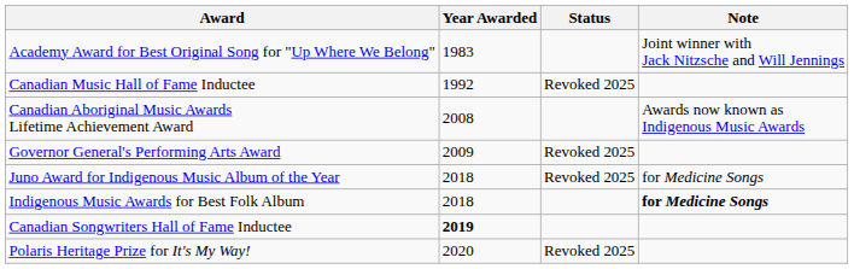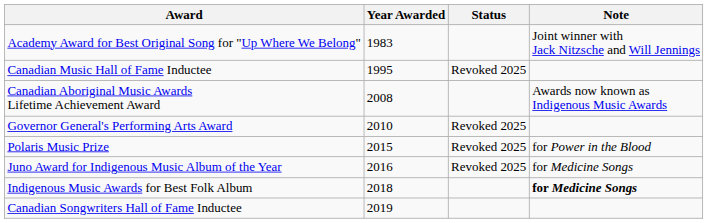 <table class="wikitable sortable">
 <tr>
 <th>Award</th>
 <th>Year Awarded</th>
 <th>Status</th>
 <th>Note</th>
 </tr>
 <tr>
 <td><a href='#'>Academy Award for Best Original Song</a> for "<a href='#'>Up Where We Belong</a>"</td>
 <td>1983</td>
 <td></td>
 <td>Joint winner with<br><a href='#'>Jack Nitzsche</a> and <a href='#'>Will Jennings</a></td>
 </tr>
 <tr>
 <td><a href='#'>Canadian Music Hall of Fame</a> Inductee</td>
-<td>1992</td>
+<td>1995</td>
 <td>Revoked 2025</td>
 <td></td>
 </tr>
 <tr>
 <td><a href='#'>Canadian Aboriginal Music Awards</a><br>Lifetime Achievement Award</td>
 <td>2008</td>
 <td></td>
 <td>Awards now known as<br><a href='#'>Indigenous Music Awards</a></td>
 </tr>
 <tr>
 <td><a href='#'>Governor General's Performing Arts Award</a></td>
-<td>2009</td>
+<td>2010</td>
 <td>Revoked 2025</td>
 <td></td>
 </tr>
 <tr>
+<td><a href='#'>Polaris Music Prize</a></td>
+<td>2015</td>
+<td>Revoked 2025</td>
+<td>for <em>Power in the Blood</em></td>
+</tr>
+<tr>
 <td><a href='#'>Juno Award for Indigenous Music Album of the Year</a></td>
-<td>2018</td>
+<td>2016</td>
 <td>Revoked 2025</td>
 <td>for <em>Medicine Songs</em></td>
 </tr>
 <tr>
 <td><a href='#'>Indigenous Music Awards</a> for Best Folk Album</td>
 <td>2018</td>
 <td></td>
 <td><strong>for <em>Medicine Songs</em></strong></td>
 </tr>
 <tr>
 <td><a href='#'>Canadian Songwriters Hall of Fame</a> Inductee</td>
-<td><strong>2019</strong></td>
+<td>2019</td>
 <td></td>
 <td></td>
 </tr>
-<tr>
-<td><a href='#'>Polaris Heritage Prize</a> for <em>It's My Way!</em></td>
-<td>2020</td>
-<td>Revoked 2025</td>
-<td></td>
-</tr>
 </table>
